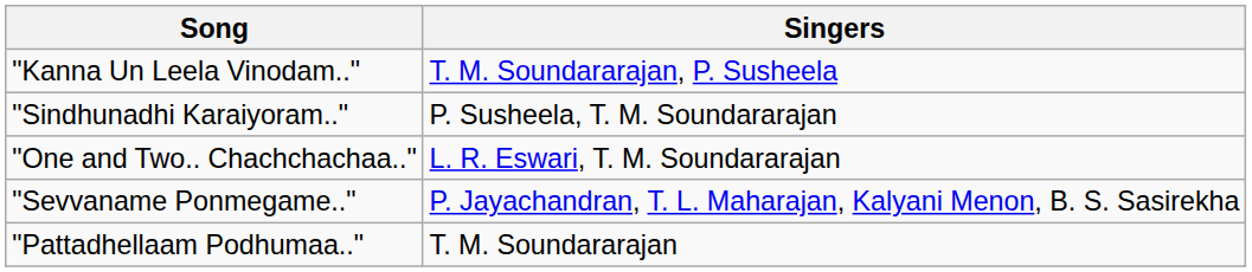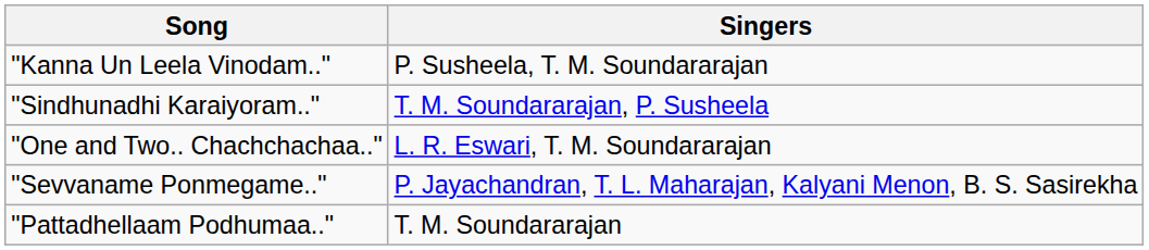 <table class="wikitable" style="font-size:95%;">
 <tr>
 <th>Song</th>
 <th>Singers</th>
 </tr>
 <tr>
 <td>"Kanna Un Leela Vinodam.."</td>
-<td><a href='#'>T. M. Soundararajan</a>, <a href='#'>P. Susheela</a></td>
+<td>P. Susheela, T. M. Soundararajan</td>
 </tr>
 <tr>
 <td>"Sindhunadhi Karaiyoram.."</td>
-<td>P. Susheela, T. M. Soundararajan</td>
+<td><a href='#'>T. M. Soundararajan</a>, <a href='#'>P. Susheela</a></td>
 </tr>
 <tr>
 <td>"One and Two.. Chachchachaa.."</td>
 <td><a href='#'>L. R. Eswari</a>, T. M. Soundararajan</td>
 </tr>
 <tr>
 <td>"Sevvaname Ponmegame.."</td>
 <td><a href='#'>P. Jayachandran</a>, <a href='#'>T. L. Maharajan</a>, <a href='#'>Kalyani Menon</a>, B. S. Sasirekha</td>
 </tr>
 <tr>
 <td>"Pattadhellaam Podhumaa.."</td>
 <td>T. M. Soundararajan</td>
 </tr>
 </table>
